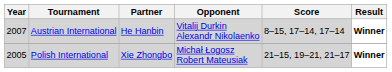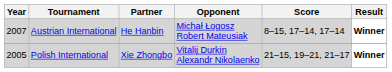 <table class="sortable wikitable" style="font-size: 90%;">
 <tr>
 <th>Year</th>
 <th>Tournament</th>
 <th>Partner</th>
 <th>Opponent</th>
 <th>Score</th>
 <th>Result</th>
 </tr>
 <tr style="background:#D5D5D5">
 <td align="center">2007</td>
 <td align="left"><a href='#'>Austrian International</a></td>
 <td align="left"> <a href='#'>He Hanbin</a></td>
-<td align="left"> <a href='#'>Vitalij Durkin</a> <br>  <a href='#'>Alexandr Nikolaenko</a></td>
+<td align="left"> <a href='#'>Michał Łogosz</a> <br>  <a href='#'>Robert Mateusiak</a></td>
 <td align="left">8–15, 17–14, 17–14</td>
 <td style="text-align:left; background:white"> <strong>Winner</strong></td>
 </tr>
 <tr>
 </tr>
 <tr style="background:#D5D5D5">
 <td align="center">2005</td>
 <td align="left"><a href='#'>Polish International</a></td>
 <td align="left"> <a href='#'>Xie Zhongbo</a></td>
-<td align="left"> <a href='#'>Michał Łogosz</a> <br>  <a href='#'>Robert Mateusiak</a></td>
+<td align="left"> <a href='#'>Vitalij Durkin</a> <br>  <a href='#'>Alexandr Nikolaenko</a></td>
 <td align="left">21–15, 19–21, 21–17</td>
 <td style="text-align:left; background:white"> <strong>Winner</strong></td>
 </tr>
 </table>
